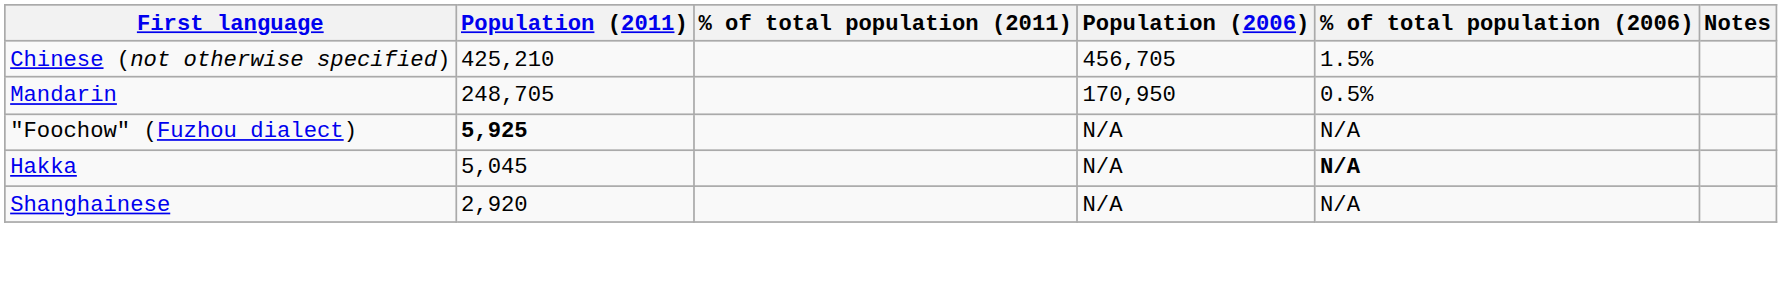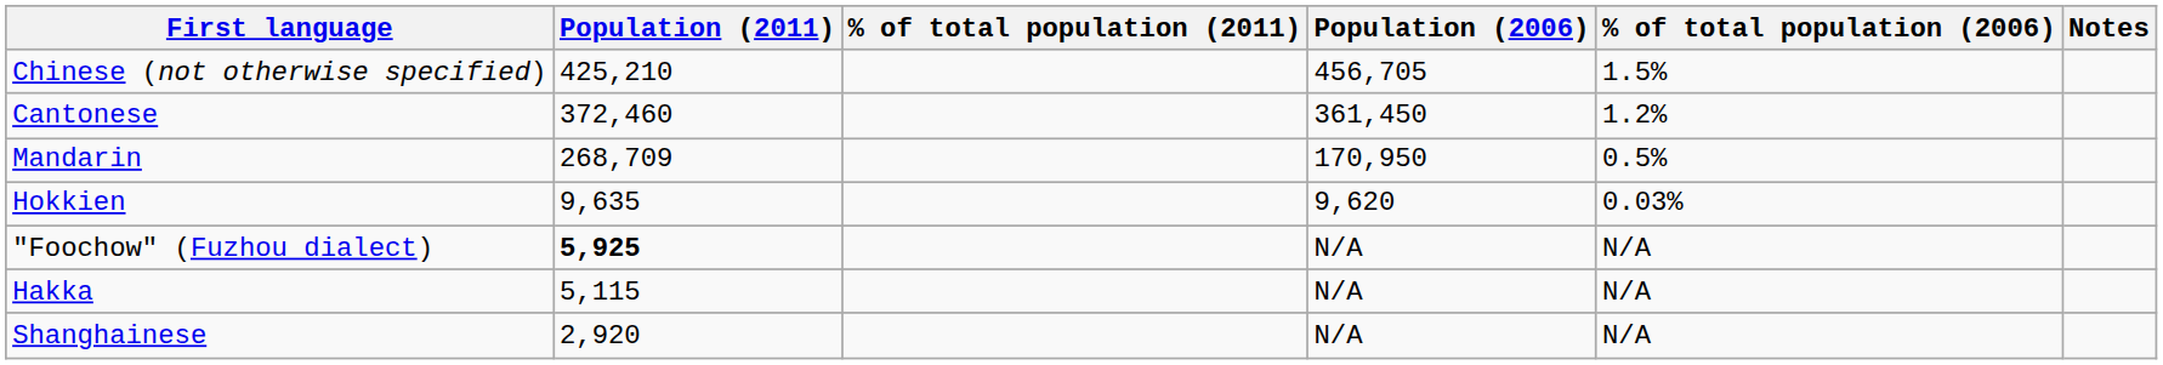 <table class="wikitable sortable">
 <tr>
 <th><a href='#'>First language</a></th>
 <th><a href='#'>Population</a> (<a href='#'>2011</a>)</th>
 <th>% of total population (2011)</th>
 <th>Population (<a href='#'>2006</a>)</th>
 <th>% of total population (2006)</th>
 <th>Notes</th>
 </tr>
 <tr>
 <td><a href='#'>Chinese</a> (<em>not otherwise specified</em>)</td>
 <td>425,210</td>
 <td></td>
 <td>456,705</td>
 <td>1.5%</td>
 <td></td>
 </tr>
 <tr>
+<td><a href='#'>Cantonese</a></td>
+<td>372,460</td>
+<td></td>
+<td>361,450</td>
+<td>1.2%</td>
+<td></td>
+</tr>
+<tr>
 <td><a href='#'>Mandarin</a></td>
-<td>248,705</td>
+<td>268,709</td>
 <td></td>
 <td>170,950</td>
 <td>0.5%</td>
+<td></td>
+</tr>
+<tr>
+<td><a href='#'>Hokkien</a></td>
+<td>9,635</td>
+<td></td>
+<td>9,620</td>
+<td>0.03%</td>
 <td></td>
 </tr>
 <tr>
 <td>"Foochow" (<a href='#'>Fuzhou dialect</a>)</td>
 <td><strong>5,925</strong></td>
 <td></td>
 <td>N/A</td>
 <td>N/A</td>
 <td></td>
 </tr>
 <tr>
 <td><a href='#'>Hakka</a></td>
-<td>5,045</td>
+<td>5,115</td>
 <td></td>
 <td>N/A</td>
-<td><strong>N/A</strong></td>
+<td>N/A</td>
 <td></td>
 </tr>
 <tr>
 <td><a href='#'>Shanghainese</a></td>
 <td>2,920</td>
 <td></td>
 <td>N/A</td>
 <td>N/A</td>
 <td></td>
 </tr>
 </table>
